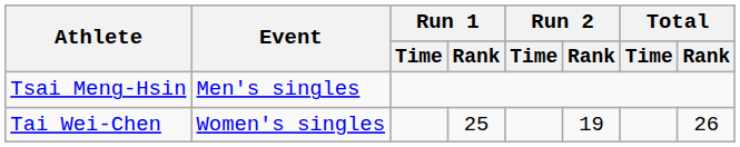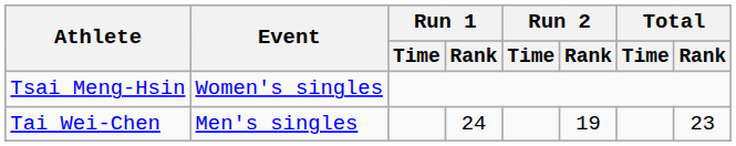 <table class="wikitable" style="font-size:90%">
 <tr>
 <th rowspan="2">Athlete</th>
 <th rowspan="2">Event</th>
 <th colspan="2">Run 1</th>
 <th colspan="2">Run 2</th>
 <th colspan="2">Total</th>
 </tr>
 <tr style="font-size:95%">
 <th>Time</th>
 <th>Rank</th>
 <th>Time</th>
 <th>Rank</th>
 <th>Time</th>
 <th>Rank</th>
 </tr>
 <tr align=center>
 <td align=left><a href='#'>Tsai Meng-Hsin</a></td>
-<td align=left><a href='#'>Men's singles</a></td>
+<td align=left><a href='#'>Women's singles</a></td>
 <td colspan = 6></td>
 </tr>
 <tr align=center>
 <td align=left><a href='#'>Tai Wei-Chen</a></td>
-<td align=left><a href='#'>Women's singles</a></td>
+<td align=left><a href='#'>Men's singles</a></td>
 <td></td>
-<td>25</td>
+<td>24</td>
 <td></td>
 <td>19</td>
 <td></td>
-<td>26</td>
+<td>23</td>
 </tr>
 </table>
